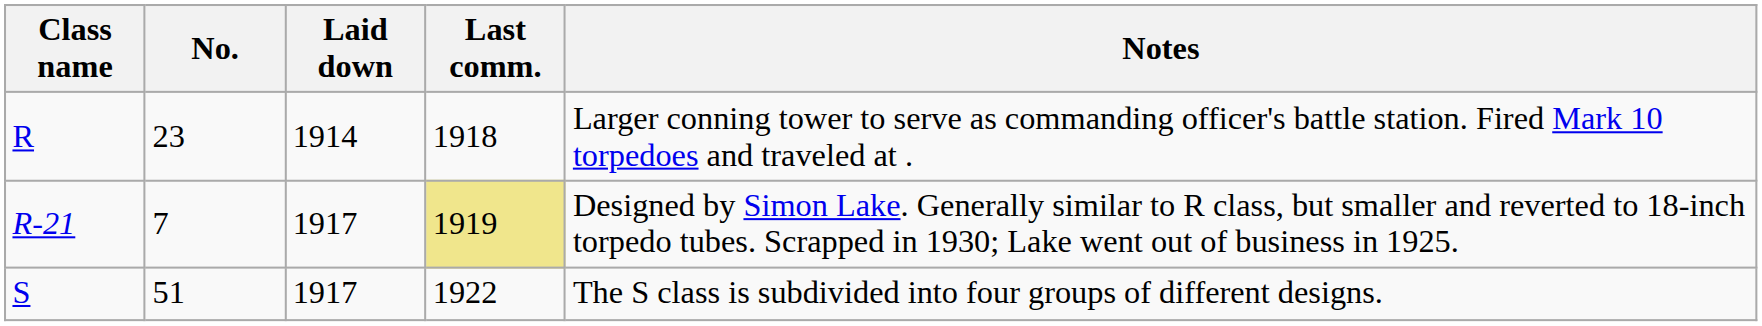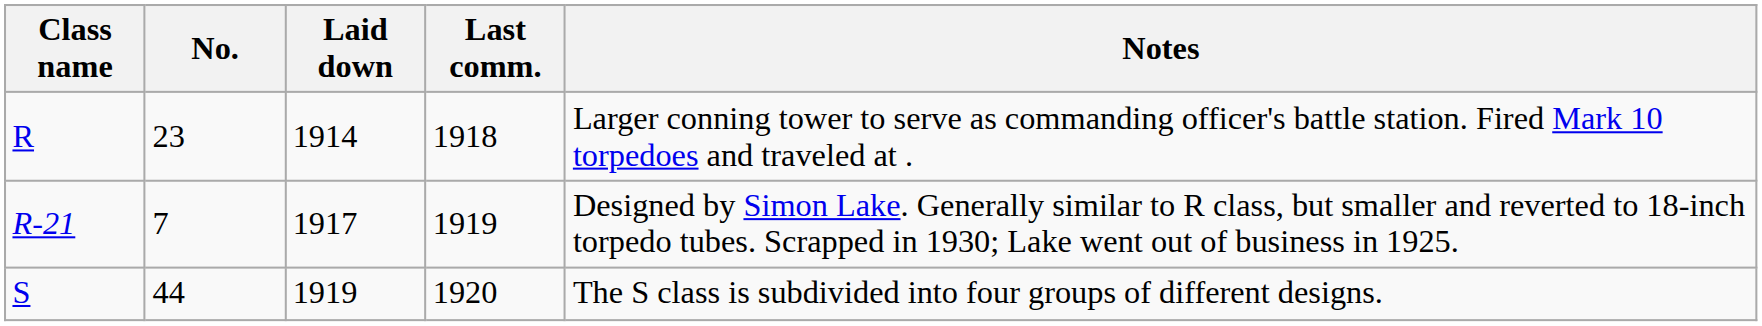 <table class="wikitable sortable" border="1">
 <tr>
 <th ! width=8%>Class name</th>
 <th width=8%>No.</th>
 <th width=8%>Laid down</th>
 <th width=8%>Last comm.</th>
 <th class="unsortable">Notes</th>
 </tr>
 <tr>
 <td><a href='#'>R</a></td>
 <td>23</td>
 <td>1914</td>
 <td>1918</td>
 <td>Larger conning tower to serve as commanding officer's battle station. Fired <a href='#'>Mark 10 torpedoes</a> and traveled  at .</td>
 </tr>
 <tr>
 <td><a href='#'><em>R-21</em></a></td>
 <td>7</td>
 <td>1917</td>
-<td style="background: khaki;">1919</td>
+<td>1919</td>
 <td>Designed by <a href='#'>Simon Lake</a>. Generally similar to R class, but smaller and reverted to 18-inch torpedo tubes. Scrapped in 1930; Lake went out of business in 1925.</td>
 </tr>
 <tr>
 <td><a href='#'>S</a></td>
-<td>51</td>
-<td>1917</td>
-<td>1922</td>
+<td>44</td>
+<td>1919</td>
+<td>1920</td>
 <td>The S class is subdivided into four groups of different designs.</td>
 </tr>
 </table>
